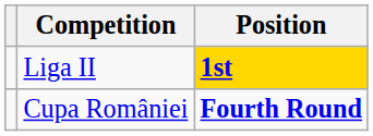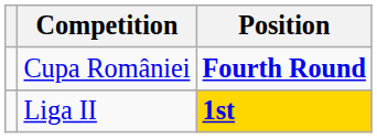 <table class="wikitable">
 <tr>
 <th></th>
 <th>Competition</th>
 <th>Position</th>
 </tr>
 <tr>
 <td></td>
+<td><a href='#'>Cupa României</a></td>
+<td><strong><a href='#'>Fourth Round</a></strong></td>
+</tr>
+<tr>
+<td></td>
 <td><a href='#'>Liga II</a></td>
 <td style="background:gold;"><strong><a href='#'>1st</a></strong></td>
 </tr>
-<tr>
-<td></td>
-<td><a href='#'>Cupa României</a></td>
-<td><strong><a href='#'>Fourth Round</a></strong></td>
-</tr>
 </table>
